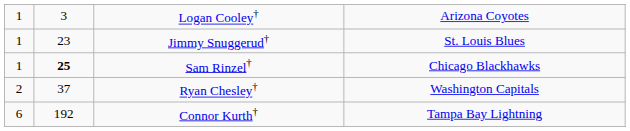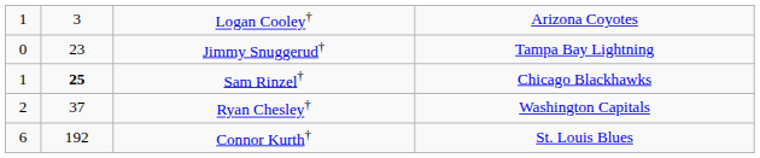 <table class="wikitable" width="60%">
 <tr align="center" bgcolor="">
 <td>1</td>
 <td>3</td>
 <td><a href='#'>Logan Cooley</a><sup>†</sup></td>
 <td><a href='#'>Arizona Coyotes</a></td>
 </tr>
 <tr align="center" bgcolor="">
-<td>1</td>
+<td>0</td>
 <td>23</td>
 <td><a href='#'>Jimmy Snuggerud</a><sup>†</sup></td>
-<td><a href='#'>St. Louis Blues</a></td>
+<td><a href='#'>Tampa Bay Lightning</a></td>
 </tr>
 <tr align="center" bgcolor="">
 <td>1</td>
 <td><strong>25</strong></td>
 <td><a href='#'>Sam Rinzel</a><sup>†</sup></td>
 <td><a href='#'>Chicago Blackhawks</a></td>
 </tr>
 <tr align="center" bgcolor="">
 <td>2</td>
 <td>37</td>
 <td><a href='#'>Ryan Chesley</a><sup>†</sup></td>
 <td><a href='#'>Washington Capitals</a></td>
 </tr>
 <tr align="center" bgcolor="">
 <td>6</td>
 <td>192</td>
 <td><a href='#'>Connor Kurth</a><sup>†</sup></td>
-<td><a href='#'>Tampa Bay Lightning</a></td>
+<td><a href='#'>St. Louis Blues</a></td>
 </tr>
 </table>
